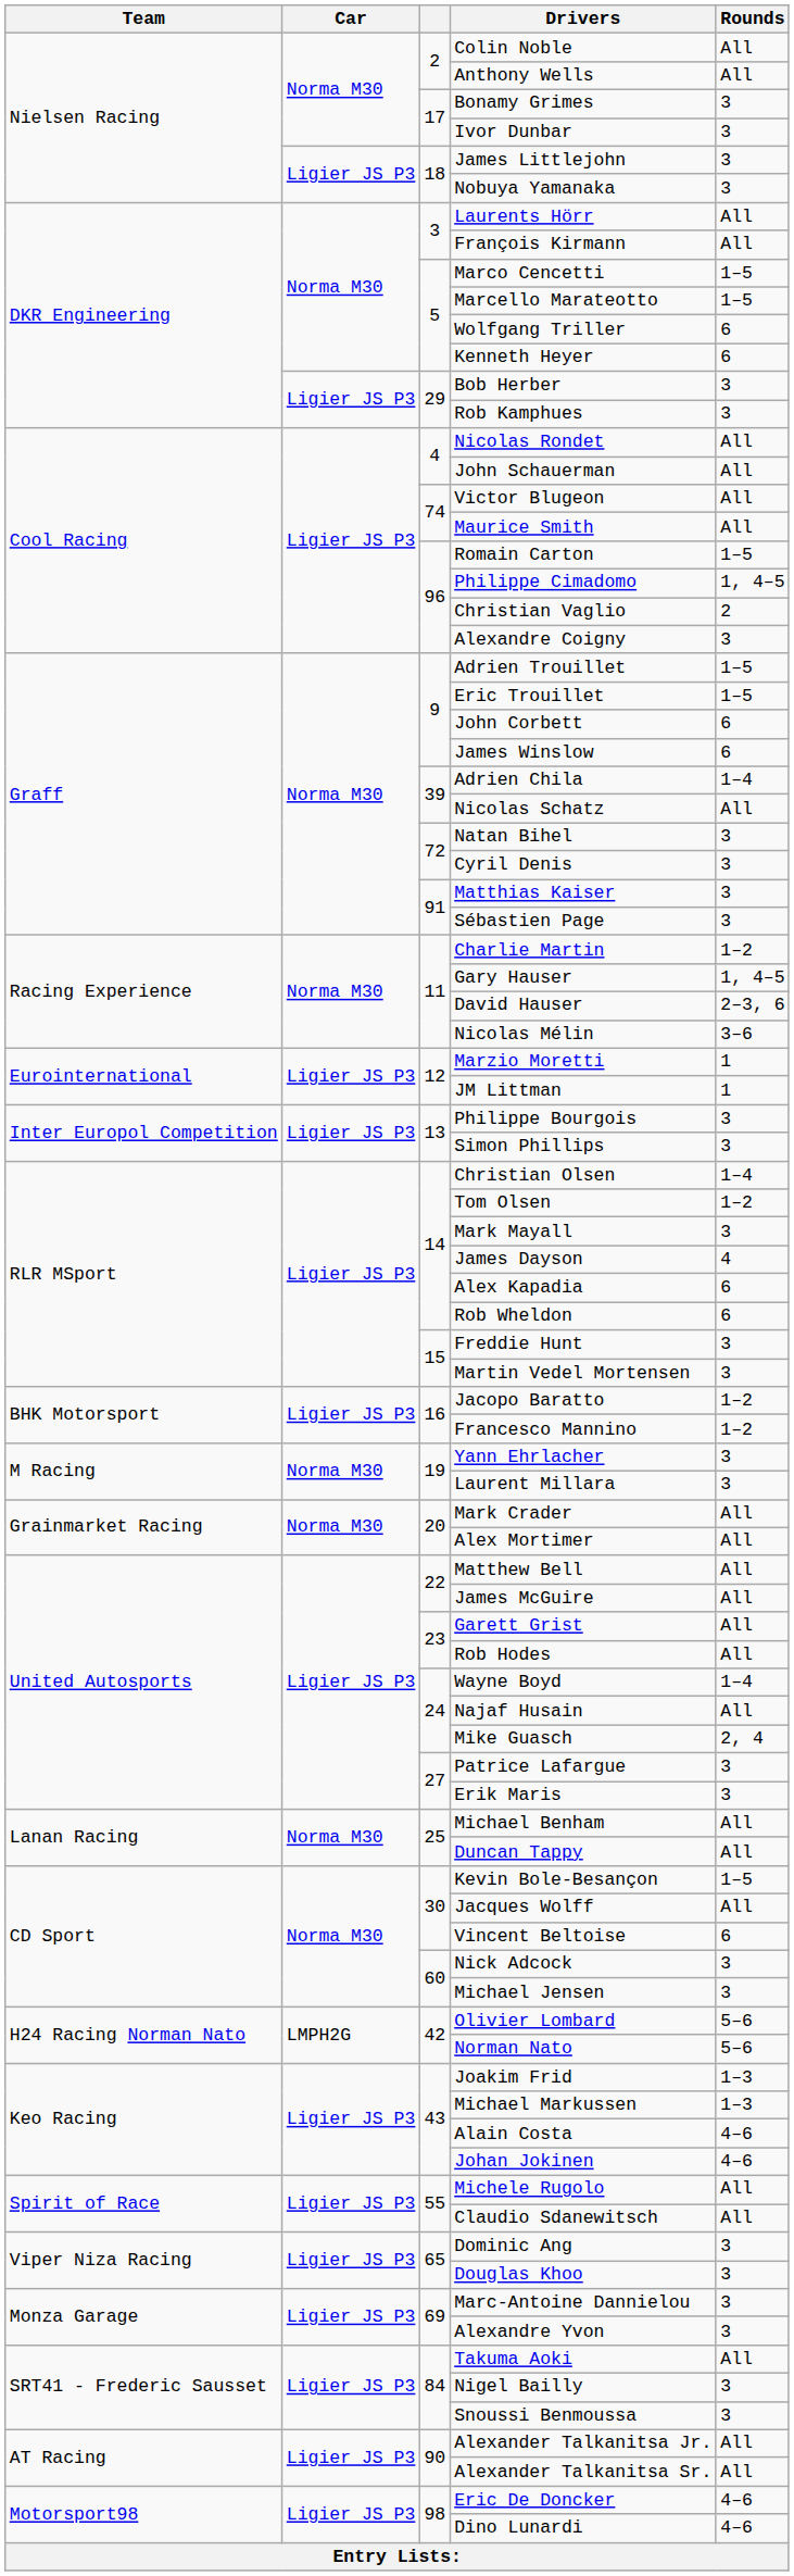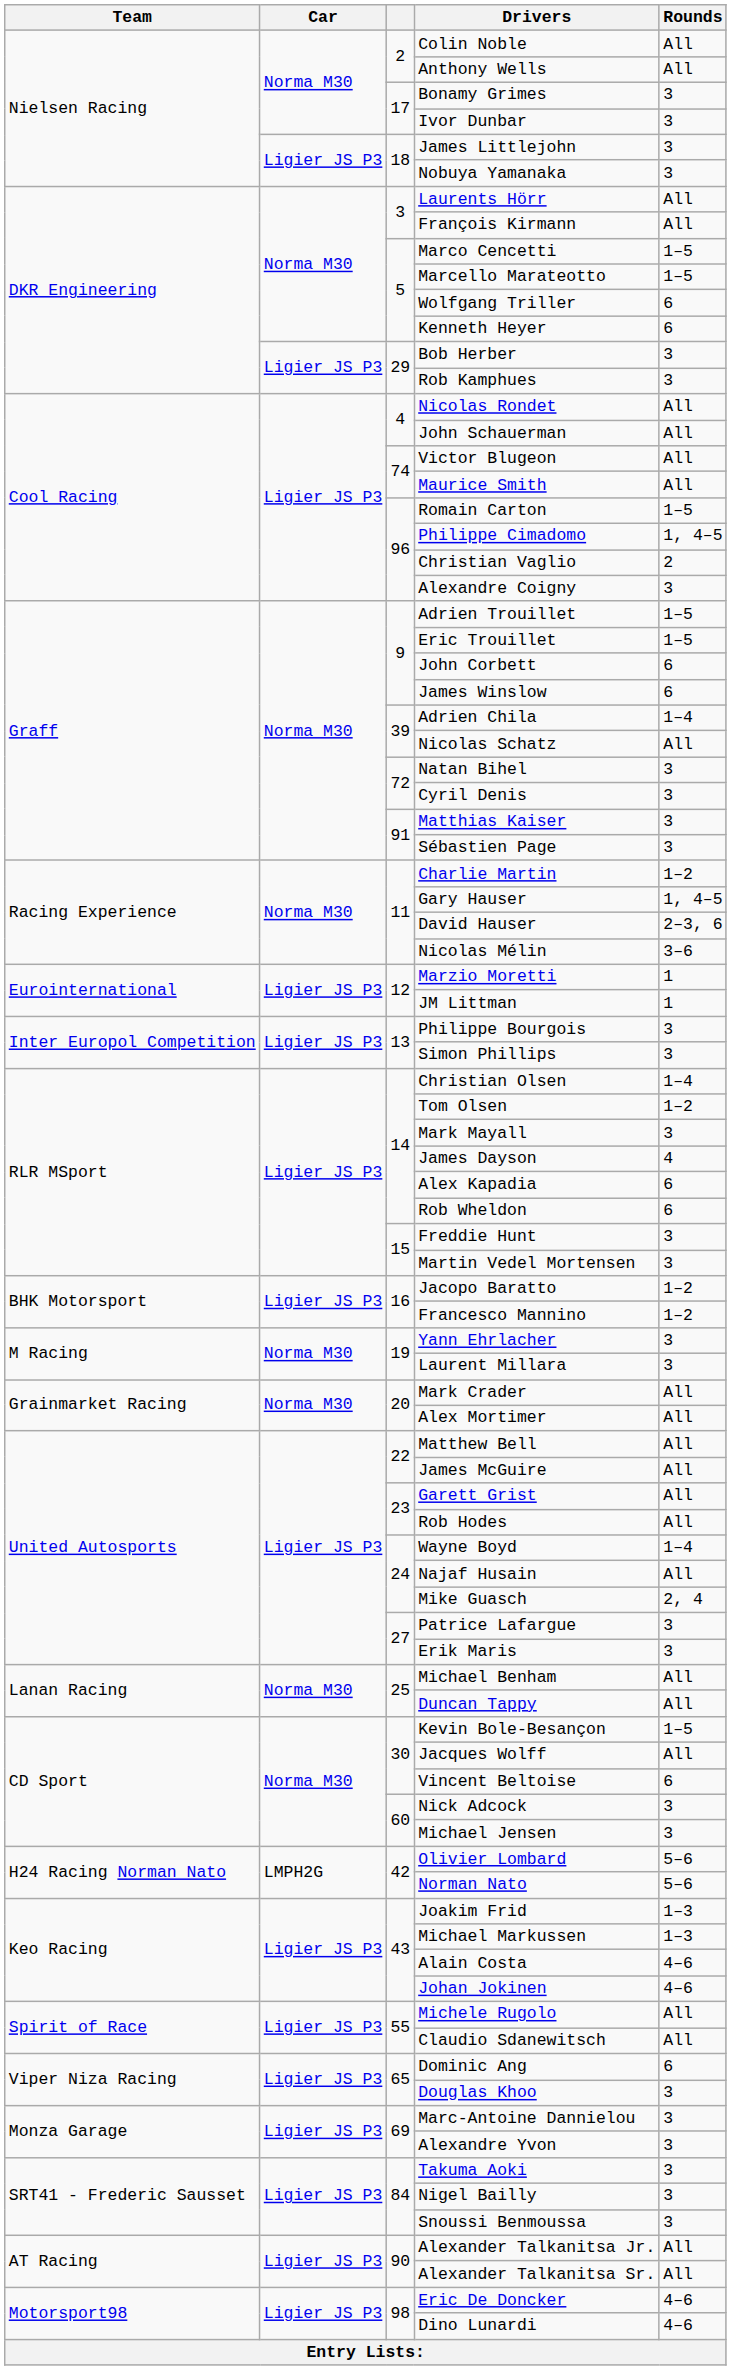 <table class="wikitable" style="font-size: 85%;">
 <tr>
 <th>Team</th>
 <th>Car</th>
 <th></th>
 <th>Drivers</th>
 <th>Rounds</th>
 </tr>
 <tr>
 <td rowspan=6> Nielsen Racing</td>
 <td rowspan=4><a href='#'>Norma M30</a></td>
 <td rowspan=2 align=center>2</td>
 <td> Colin Noble</td>
 <td>All</td>
 </tr>
 <tr>
 <td> Anthony Wells</td>
 <td>All</td>
 </tr>
 <tr>
 <td rowspan=2 align=center>17</td>
 <td> Bonamy Grimes</td>
 <td>3</td>
 </tr>
 <tr>
 <td> Ivor Dunbar</td>
 <td>3</td>
 </tr>
 <tr>
 <td rowspan=2><a href='#'>Ligier JS P3</a></td>
 <td rowspan=2 align=center>18</td>
 <td> James Littlejohn</td>
 <td>3</td>
 </tr>
 <tr>
 <td> Nobuya Yamanaka</td>
 <td>3</td>
 </tr>
 <tr>
 <td rowspan=8> <a href='#'>DKR Engineering</a></td>
 <td rowspan=6><a href='#'>Norma M30</a></td>
 <td rowspan=2 align=center>3</td>
 <td> <a href='#'>Laurents Hörr</a></td>
 <td>All</td>
 </tr>
 <tr>
 <td> François Kirmann</td>
 <td>All</td>
 </tr>
 <tr>
 <td rowspan=4 align=center>5</td>
 <td> Marco Cencetti</td>
 <td>1–5</td>
 </tr>
 <tr>
 <td> Marcello Marateotto</td>
 <td>1–5</td>
 </tr>
 <tr>
 <td> Wolfgang Triller</td>
 <td>6</td>
 </tr>
 <tr>
 <td> Kenneth Heyer</td>
 <td>6</td>
 </tr>
 <tr>
 <td rowspan=2><a href='#'>Ligier JS P3</a></td>
 <td rowspan=2 align=center>29</td>
 <td> Bob Herber</td>
 <td>3</td>
 </tr>
 <tr>
 <td> Rob Kamphues</td>
 <td>3</td>
 </tr>
 <tr>
 <td rowspan=8> <a href='#'>Cool Racing</a></td>
 <td rowspan=8><a href='#'>Ligier JS P3</a></td>
 <td rowspan=2 align=center>4</td>
 <td> <a href='#'>Nicolas Rondet</a></td>
 <td>All</td>
 </tr>
 <tr>
 <td> John Schauerman</td>
 <td>All</td>
 </tr>
 <tr>
 <td rowspan=2 align=center>74</td>
 <td> Victor Blugeon</td>
 <td>All</td>
 </tr>
 <tr>
 <td> <a href='#'>Maurice Smith</a></td>
 <td>All</td>
 </tr>
 <tr>
 <td rowspan=4 align=center>96</td>
 <td> Romain Carton</td>
 <td>1–5</td>
 </tr>
 <tr>
 <td> <a href='#'>Philippe Cimadomo</a></td>
 <td>1, 4–5</td>
 </tr>
 <tr>
 <td> Christian Vaglio</td>
 <td>2</td>
 </tr>
 <tr>
 <td> Alexandre Coigny</td>
 <td>3</td>
 </tr>
 <tr>
 <td rowspan=10> <a href='#'>Graff</a></td>
 <td rowspan=10><a href='#'>Norma M30</a></td>
 <td rowspan=4 align=center>9</td>
 <td> Adrien Trouillet</td>
 <td>1–5</td>
 </tr>
 <tr>
 <td> Eric Trouillet</td>
 <td>1–5</td>
 </tr>
 <tr>
 <td> John Corbett</td>
 <td>6</td>
 </tr>
 <tr>
 <td> James Winslow</td>
 <td>6</td>
 </tr>
 <tr>
 <td rowspan=2 align=center>39</td>
 <td> Adrien Chila</td>
 <td>1–4</td>
 </tr>
 <tr>
 <td> Nicolas Schatz</td>
 <td>All</td>
 </tr>
 <tr>
 <td rowspan=2 align=center>72</td>
 <td> Natan Bihel</td>
 <td>3</td>
 </tr>
 <tr>
 <td> Cyril Denis</td>
 <td>3</td>
 </tr>
 <tr>
 <td rowspan=2 align=center>91</td>
 <td> <a href='#'>Matthias Kaiser</a></td>
 <td>3</td>
 </tr>
 <tr>
 <td> Sébastien Page</td>
 <td>3</td>
 </tr>
 <tr>
 <td rowspan=4> Racing Experience</td>
 <td rowspan=4><a href='#'>Norma M30</a></td>
 <td rowspan=4 align=center>11</td>
 <td> <a href='#'>Charlie Martin</a></td>
 <td>1–2</td>
 </tr>
 <tr>
 <td> Gary Hauser</td>
 <td>1, 4–5</td>
 </tr>
 <tr>
 <td> David Hauser</td>
 <td>2–3, 6</td>
 </tr>
 <tr>
 <td> Nicolas Mélin</td>
 <td>3–6</td>
 </tr>
 <tr>
 <td rowspan=2> <a href='#'>Eurointernational</a></td>
 <td rowspan=2><a href='#'>Ligier JS P3</a></td>
 <td rowspan=2 align=center>12</td>
 <td> <a href='#'>Marzio Moretti</a></td>
 <td>1</td>
 </tr>
 <tr>
 <td> JM Littman</td>
 <td>1</td>
 </tr>
 <tr>
 <td rowspan=2> <a href='#'>Inter Europol Competition</a></td>
 <td rowspan=2><a href='#'>Ligier JS P3</a></td>
 <td rowspan=2 align=center>13</td>
 <td> Philippe Bourgois</td>
 <td>3</td>
 </tr>
 <tr>
 <td> Simon Phillips</td>
 <td>3</td>
 </tr>
 <tr>
 <td rowspan=8> RLR MSport</td>
 <td rowspan=8><a href='#'>Ligier JS P3</a></td>
 <td rowspan=6 align=center>14</td>
 <td> Christian Olsen</td>
 <td>1–4</td>
 </tr>
 <tr>
 <td> Tom Olsen</td>
 <td>1–2</td>
 </tr>
 <tr>
 <td> Mark Mayall</td>
 <td>3</td>
 </tr>
 <tr>
 <td> James Dayson</td>
 <td>4</td>
 </tr>
 <tr>
 <td> Alex Kapadia</td>
 <td>6</td>
 </tr>
 <tr>
 <td> Rob Wheldon</td>
 <td>6</td>
 </tr>
 <tr>
 <td rowspan=2 align=center>15</td>
 <td> Freddie Hunt</td>
 <td>3</td>
 </tr>
 <tr>
 <td> Martin Vedel Mortensen</td>
 <td>3</td>
 </tr>
 <tr>
 <td rowspan=2> BHK Motorsport</td>
 <td rowspan=2><a href='#'>Ligier JS P3</a></td>
 <td rowspan=2 align=center>16</td>
 <td> Jacopo Baratto</td>
 <td>1–2</td>
 </tr>
 <tr>
 <td> Francesco Mannino</td>
 <td>1–2</td>
 </tr>
 <tr>
 <td rowspan=2> M Racing</td>
 <td rowspan=2><a href='#'>Norma M30</a></td>
 <td rowspan=2 align=center>19</td>
 <td> <a href='#'>Yann Ehrlacher</a></td>
 <td>3</td>
 </tr>
 <tr>
 <td> Laurent Millara</td>
 <td>3</td>
 </tr>
 <tr>
 <td rowspan=2> Grainmarket Racing</td>
 <td rowspan=2><a href='#'>Norma M30</a></td>
 <td rowspan=2 align=center>20</td>
 <td> Mark Crader</td>
 <td>All</td>
 </tr>
 <tr>
 <td> Alex Mortimer</td>
 <td>All</td>
 </tr>
 <tr>
 <td rowspan=9> <a href='#'>United Autosports</a></td>
 <td rowspan=9><a href='#'>Ligier JS P3</a></td>
 <td rowspan=2 align=center>22</td>
 <td> Matthew Bell</td>
 <td>All</td>
 </tr>
 <tr>
 <td> James McGuire</td>
 <td>All</td>
 </tr>
 <tr>
 <td rowspan=2 align=center>23</td>
 <td> <a href='#'>Garett Grist</a></td>
 <td>All</td>
 </tr>
 <tr>
 <td> Rob Hodes</td>
 <td>All</td>
 </tr>
 <tr>
 <td rowspan=3 align=center>24</td>
 <td> Wayne Boyd</td>
 <td>1–4</td>
 </tr>
 <tr>
 <td> Najaf Husain</td>
 <td>All</td>
 </tr>
 <tr>
 <td> Mike Guasch</td>
 <td>2, 4</td>
 </tr>
 <tr>
 <td rowspan=2 align=center>27</td>
 <td> Patrice Lafargue</td>
 <td>3</td>
 </tr>
 <tr>
 <td> Erik Maris</td>
 <td>3</td>
 </tr>
 <tr>
 <td rowspan=2> Lanan Racing</td>
 <td rowspan=2><a href='#'>Norma M30</a></td>
 <td rowspan=2 align=center>25</td>
 <td> Michael Benham</td>
 <td>All</td>
 </tr>
 <tr>
 <td> <a href='#'>Duncan Tappy</a></td>
 <td>All</td>
 </tr>
 <tr>
 <td rowspan=5> CD Sport</td>
 <td rowspan=5><a href='#'>Norma M30</a></td>
 <td rowspan=3 align=center>30</td>
 <td> Kevin Bole-Besançon</td>
 <td>1–5</td>
 </tr>
 <tr>
 <td> Jacques Wolff</td>
 <td>All</td>
 </tr>
 <tr>
 <td> Vincent Beltoise</td>
 <td>6</td>
 </tr>
 <tr>
 <td rowspan=2 align=center>60</td>
 <td> Nick Adcock</td>
 <td>3</td>
 </tr>
 <tr>
 <td> Michael Jensen</td>
 <td>3</td>
 </tr>
 <tr>
 <td rowspan=2> H24 Racing <a href='#'>Norman Nato</a></td>
 <td rowspan=2>LMPH2G</td>
 <td rowspan=2 align=center>42</td>
 <td> <a href='#'>Olivier Lombard</a></td>
 <td>5–6</td>
 </tr>
 <tr>
 <td> <a href='#'>Norman Nato</a></td>
 <td>5–6</td>
 </tr>
 <tr>
 <td rowspan=4> Keo Racing</td>
 <td rowspan=4><a href='#'>Ligier JS P3</a></td>
 <td rowspan=4 align=center>43</td>
 <td> Joakim Frid</td>
 <td>1–3</td>
 </tr>
 <tr>
 <td> Michael Markussen</td>
 <td>1–3</td>
 </tr>
 <tr>
 <td> Alain Costa</td>
 <td>4–6</td>
 </tr>
 <tr>
 <td> <a href='#'>Johan Jokinen</a></td>
 <td>4–6</td>
 </tr>
 <tr>
 <td rowspan=2> <a href='#'>Spirit of Race</a></td>
 <td rowspan=2><a href='#'>Ligier JS P3</a></td>
 <td rowspan=2 align=center>55</td>
 <td> <a href='#'>Michele Rugolo</a></td>
 <td>All</td>
 </tr>
 <tr>
 <td> Claudio Sdanewitsch</td>
 <td>All</td>
 </tr>
 <tr>
 <td rowspan=2> Viper Niza Racing</td>
 <td rowspan=2><a href='#'>Ligier JS P3</a></td>
 <td rowspan=2 align=center>65</td>
 <td> Dominic Ang</td>
-<td>3</td>
+<td>6</td>
 </tr>
 <tr>
 <td> <a href='#'>Douglas Khoo</a></td>
 <td>3</td>
 </tr>
 <tr>
 <td rowspan=2> Monza Garage</td>
 <td rowspan=2><a href='#'>Ligier JS P3</a></td>
 <td rowspan=2 align=center>69</td>
 <td> Marc-Antoine Dannielou</td>
 <td>3</td>
 </tr>
 <tr>
 <td> Alexandre Yvon</td>
 <td>3</td>
 </tr>
 <tr>
 <td rowspan=3> SRT41 - Frederic Sausset</td>
 <td rowspan=3><a href='#'>Ligier JS P3</a></td>
 <td rowspan=3 align=center>84</td>
 <td> <a href='#'>Takuma Aoki</a></td>
-<td>All</td>
+<td>3</td>
 </tr>
 <tr>
 <td> Nigel Bailly</td>
 <td>3</td>
 </tr>
 <tr>
 <td> Snoussi Benmoussa</td>
 <td>3</td>
 </tr>
 <tr>
 <td rowspan=2> AT Racing</td>
 <td rowspan=2><a href='#'>Ligier JS P3</a></td>
 <td rowspan=2 align=center>90</td>
 <td> Alexander Talkanitsa Jr.</td>
 <td>All</td>
 </tr>
 <tr>
 <td> Alexander Talkanitsa Sr.</td>
 <td>All</td>
 </tr>
 <tr>
 <td rowspan=2> <a href='#'>Motorsport98</a></td>
 <td rowspan=2><a href='#'>Ligier JS P3</a></td>
 <td rowspan=2 align=center>98</td>
 <td> <a href='#'>Eric De Doncker</a></td>
 <td>4–6</td>
 </tr>
 <tr>
 <td> Dino Lunardi</td>
 <td>4–6</td>
 </tr>
 <tr>
 <th colspan=5>Entry Lists:</th>
 </tr>
 </table>
